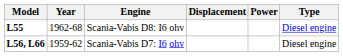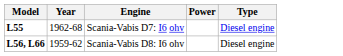 <table class="wikitable">
 <tr>
 <th>Model</th>
 <th>Year</th>
 <th>Engine</th>
-<th>Displacement</th>
 <th>Power</th>
 <th>Type</th>
 </tr>
 <tr style="background:#ffffff;">
 <td><strong>L55</strong></td>
 <td>1962-68</td>
-<td>Scania-Vabis D8: I6 ohv</td>
-<td></td>
+<td>Scania-Vabis D7: <a href='#'>I6</a> <a href='#'>ohv</a></td>
 <td></td>
 <td><a href='#'>Diesel engine</a></td>
 </tr>
 <tr style="background:#ffffff;">
 <td><strong>L56, L66</strong></td>
 <td>1959-62</td>
-<td>Scania-Vabis D7: <a href='#'>I6</a> <a href='#'>ohv</a></td>
-<td></td>
+<td>Scania-Vabis D8: I6 ohv</td>
 <td></td>
 <td>Diesel engine</td>
 </tr>
 </table>
